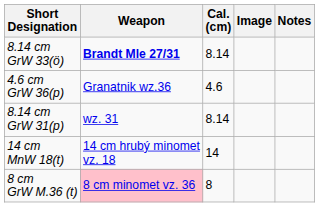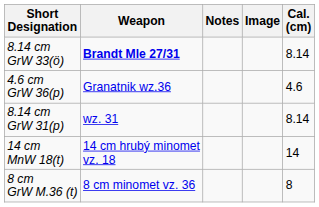 <table class="wikitable sortable mw-collapsible mw-collapsed">
 <tr>
 <th>Short<br>Designation</th>
 <th>Weapon</th>
+<th>Notes</th>
+<th>Image</th>
 <th>Cal.<br>(cm)</th>
-<th>Image</th>
-<th>Notes</th>
 </tr>
 <tr>
 <td><em>8.14 cm<br>GrW 33(ö)</em></td>
 <td><strong><a href='#'>Brandt Mle 27/31</a></strong></td>
-<td>8.14</td>
 <td></td>
 <td></td>
+<td>8.14</td>
 </tr>
 <tr>
 <td><em>4.6 cm<br>GrW 36(p)</em></td>
 <td><a href='#'>Granatnik wz.36</a></td>
-<td>4.6</td>
 <td></td>
 <td></td>
+<td>4.6</td>
 </tr>
 <tr>
 <td><em>8.14 cm<br>GrW 31(p)</em></td>
 <td><a href='#'>wz. 31</a></td>
-<td>8.14</td>
 <td></td>
 <td></td>
+<td>8.14</td>
 </tr>
 <tr>
 <td><em>14 cm<br>MnW 18(t)</em></td>
 <td><a href='#'>14 cm hrubý minomet<br>vz. 18</a> </td>
-<td>14</td>
 <td></td>
 <td></td>
+<td>14</td>
 </tr>
 <tr>
 <td><em>8 cm<br>GrW M.36 (t)</em></td>
-<td style="background: pink;"><a href='#'>8 cm minomet vz. 36</a></td>
-<td>8</td>
+<td><a href='#'>8 cm minomet vz. 36</a></td>
 <td></td>
 <td></td>
+<td>8</td>
 </tr>
 </table>
